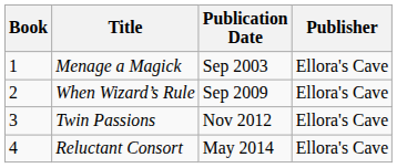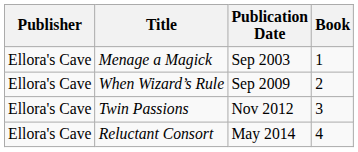 <table class="wikitable">
 <tr>
-<th>Book<br></th>
+<th>Publisher</th>
 <th>Title</th>
 <th>Publication<br>Date</th>
-<th>Publisher</th>
+<th>Book<br></th>
 </tr>
 <tr>
-<td>1</td>
+<td>Ellora's Cave</td>
 <td><em>Menage a Magick</em></td>
 <td>Sep 2003</td>
-<td>Ellora's Cave</td>
+<td>1</td>
 </tr>
 <tr>
-<td>2</td>
+<td>Ellora's Cave</td>
 <td><em>When Wizard’s Rule</em></td>
 <td>Sep 2009</td>
-<td>Ellora's Cave</td>
+<td>2</td>
 </tr>
 <tr>
-<td>3</td>
+<td>Ellora's Cave</td>
 <td><em>Twin Passions</em></td>
 <td>Nov 2012</td>
-<td>Ellora's Cave</td>
+<td>3</td>
 </tr>
 <tr>
-<td>4</td>
+<td>Ellora's Cave</td>
 <td><em>Reluctant Consort</em></td>
 <td>May 2014</td>
-<td>Ellora's Cave</td>
+<td>4</td>
 </tr>
 </table>
